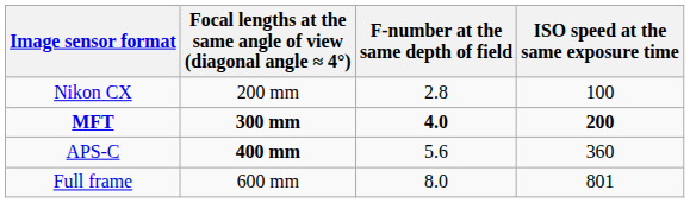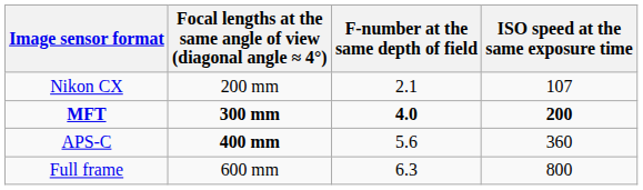 <table class="wikitable zebra">
 <tr>
 <th><a href='#'>Image sensor format</a></th>
 <th>Focal lengths at the<br>same angle of view<br>(diagonal angle ≈ 4°)</th>
 <th>F-number at the<br>same depth of field</th>
 <th>ISO speed at the<br>same exposure time</th>
 </tr>
 <tr>
 <td style="text-align:center"><a href='#'>Nikon CX</a></td>
 <td style="text-align:center">200 mm</td>
-<td style="text-align:center">2.8</td>
-<td style="text-align:center">100</td>
+<td style="text-align:center">2.1</td>
+<td style="text-align:center">107</td>
 </tr>
 <tr>
 <td style="text-align:center"><strong><a href='#'>MFT</a></strong></td>
 <td style="text-align:center"><strong>300 mm</strong></td>
 <td style="text-align:center"><strong>4.0</strong></td>
 <td style="text-align:center"><strong>200</strong></td>
 </tr>
 <tr>
 <td style="text-align:center"><a href='#'>APS-C</a></td>
 <td style="text-align:center"><strong>400 mm</strong></td>
 <td style="text-align:center">5.6</td>
 <td style="text-align:center">360</td>
 </tr>
 <tr>
 <td style="text-align:center"><a href='#'>Full frame</a></td>
 <td style="text-align:center">600 mm</td>
-<td style="text-align:center">8.0</td>
-<td style="text-align:center">801</td>
+<td style="text-align:center">6.3</td>
+<td style="text-align:center">800</td>
 </tr>
 </table>
